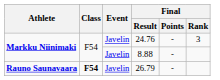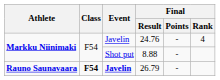 <table class=wikitable style="font-size:90%">
 <tr>
 <th rowspan="2">Athlete</th>
 <th rowspan="2">Class</th>
 <th rowspan="2">Event</th>
 <th colspan="3">Final</th>
 </tr>
 <tr>
 <th>Result</th>
 <th>Points</th>
 <th>Rank</th>
 </tr>
 <tr>
 <td rowspan="2"><strong><a href='#'>Markku Niinimaki</a></strong></td>
 <td rowspan="2" style="text-align:center;">F54</td>
 <td><a href='#'>Javelin</a></td>
 <td style="text-align:center;">24.76</td>
 <td style="text-align:center;">-</td>
-<td style="text-align:center;">3</td>
+<td style="text-align:center;">4</td>
 </tr>
 <tr>
-<td><a href='#'>Javelin</a></td>
+<td><a href='#'>Shot put</a></td>
 <td style="text-align:center;">8.88</td>
 <td style="text-align:center;">-</td>
 <td style="text-align:center;"></td>
 </tr>
 <tr>
 <td><strong><a href='#'>Rauno Saunavaara</a></strong></td>
 <td style="text-align:center;"><strong>F54</strong></td>
-<td><a href='#'>Javelin</a></td>
+<td><strong><a href='#'>Javelin</a></strong></td>
 <td style="text-align:center;">26.79</td>
 <td style="text-align:center;">-</td>
 <td style="text-align:center;"></td>
 </tr>
 </table>
